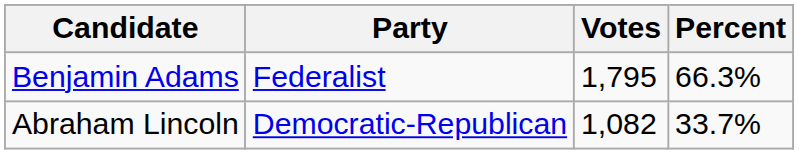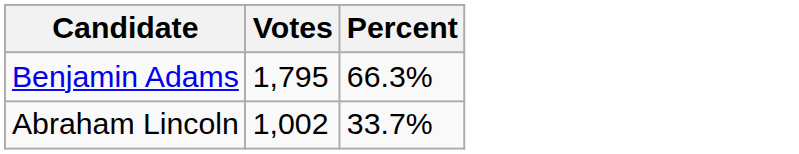 <table class=wikitable>
 <tr>
 <th>Candidate</th>
-<th>Party</th>
 <th>Votes</th>
 <th>Percent</th>
 </tr>
 <tr>
 <td><a href='#'>Benjamin Adams</a></td>
-<td><a href='#'>Federalist</a></td>
 <td>1,795</td>
 <td>66.3%</td>
 </tr>
 <tr>
 <td>Abraham Lincoln</td>
-<td><a href='#'>Democratic-Republican</a></td>
-<td>1,082</td>
+<td>1,002</td>
 <td>33.7%</td>
 </tr>
 </table>
